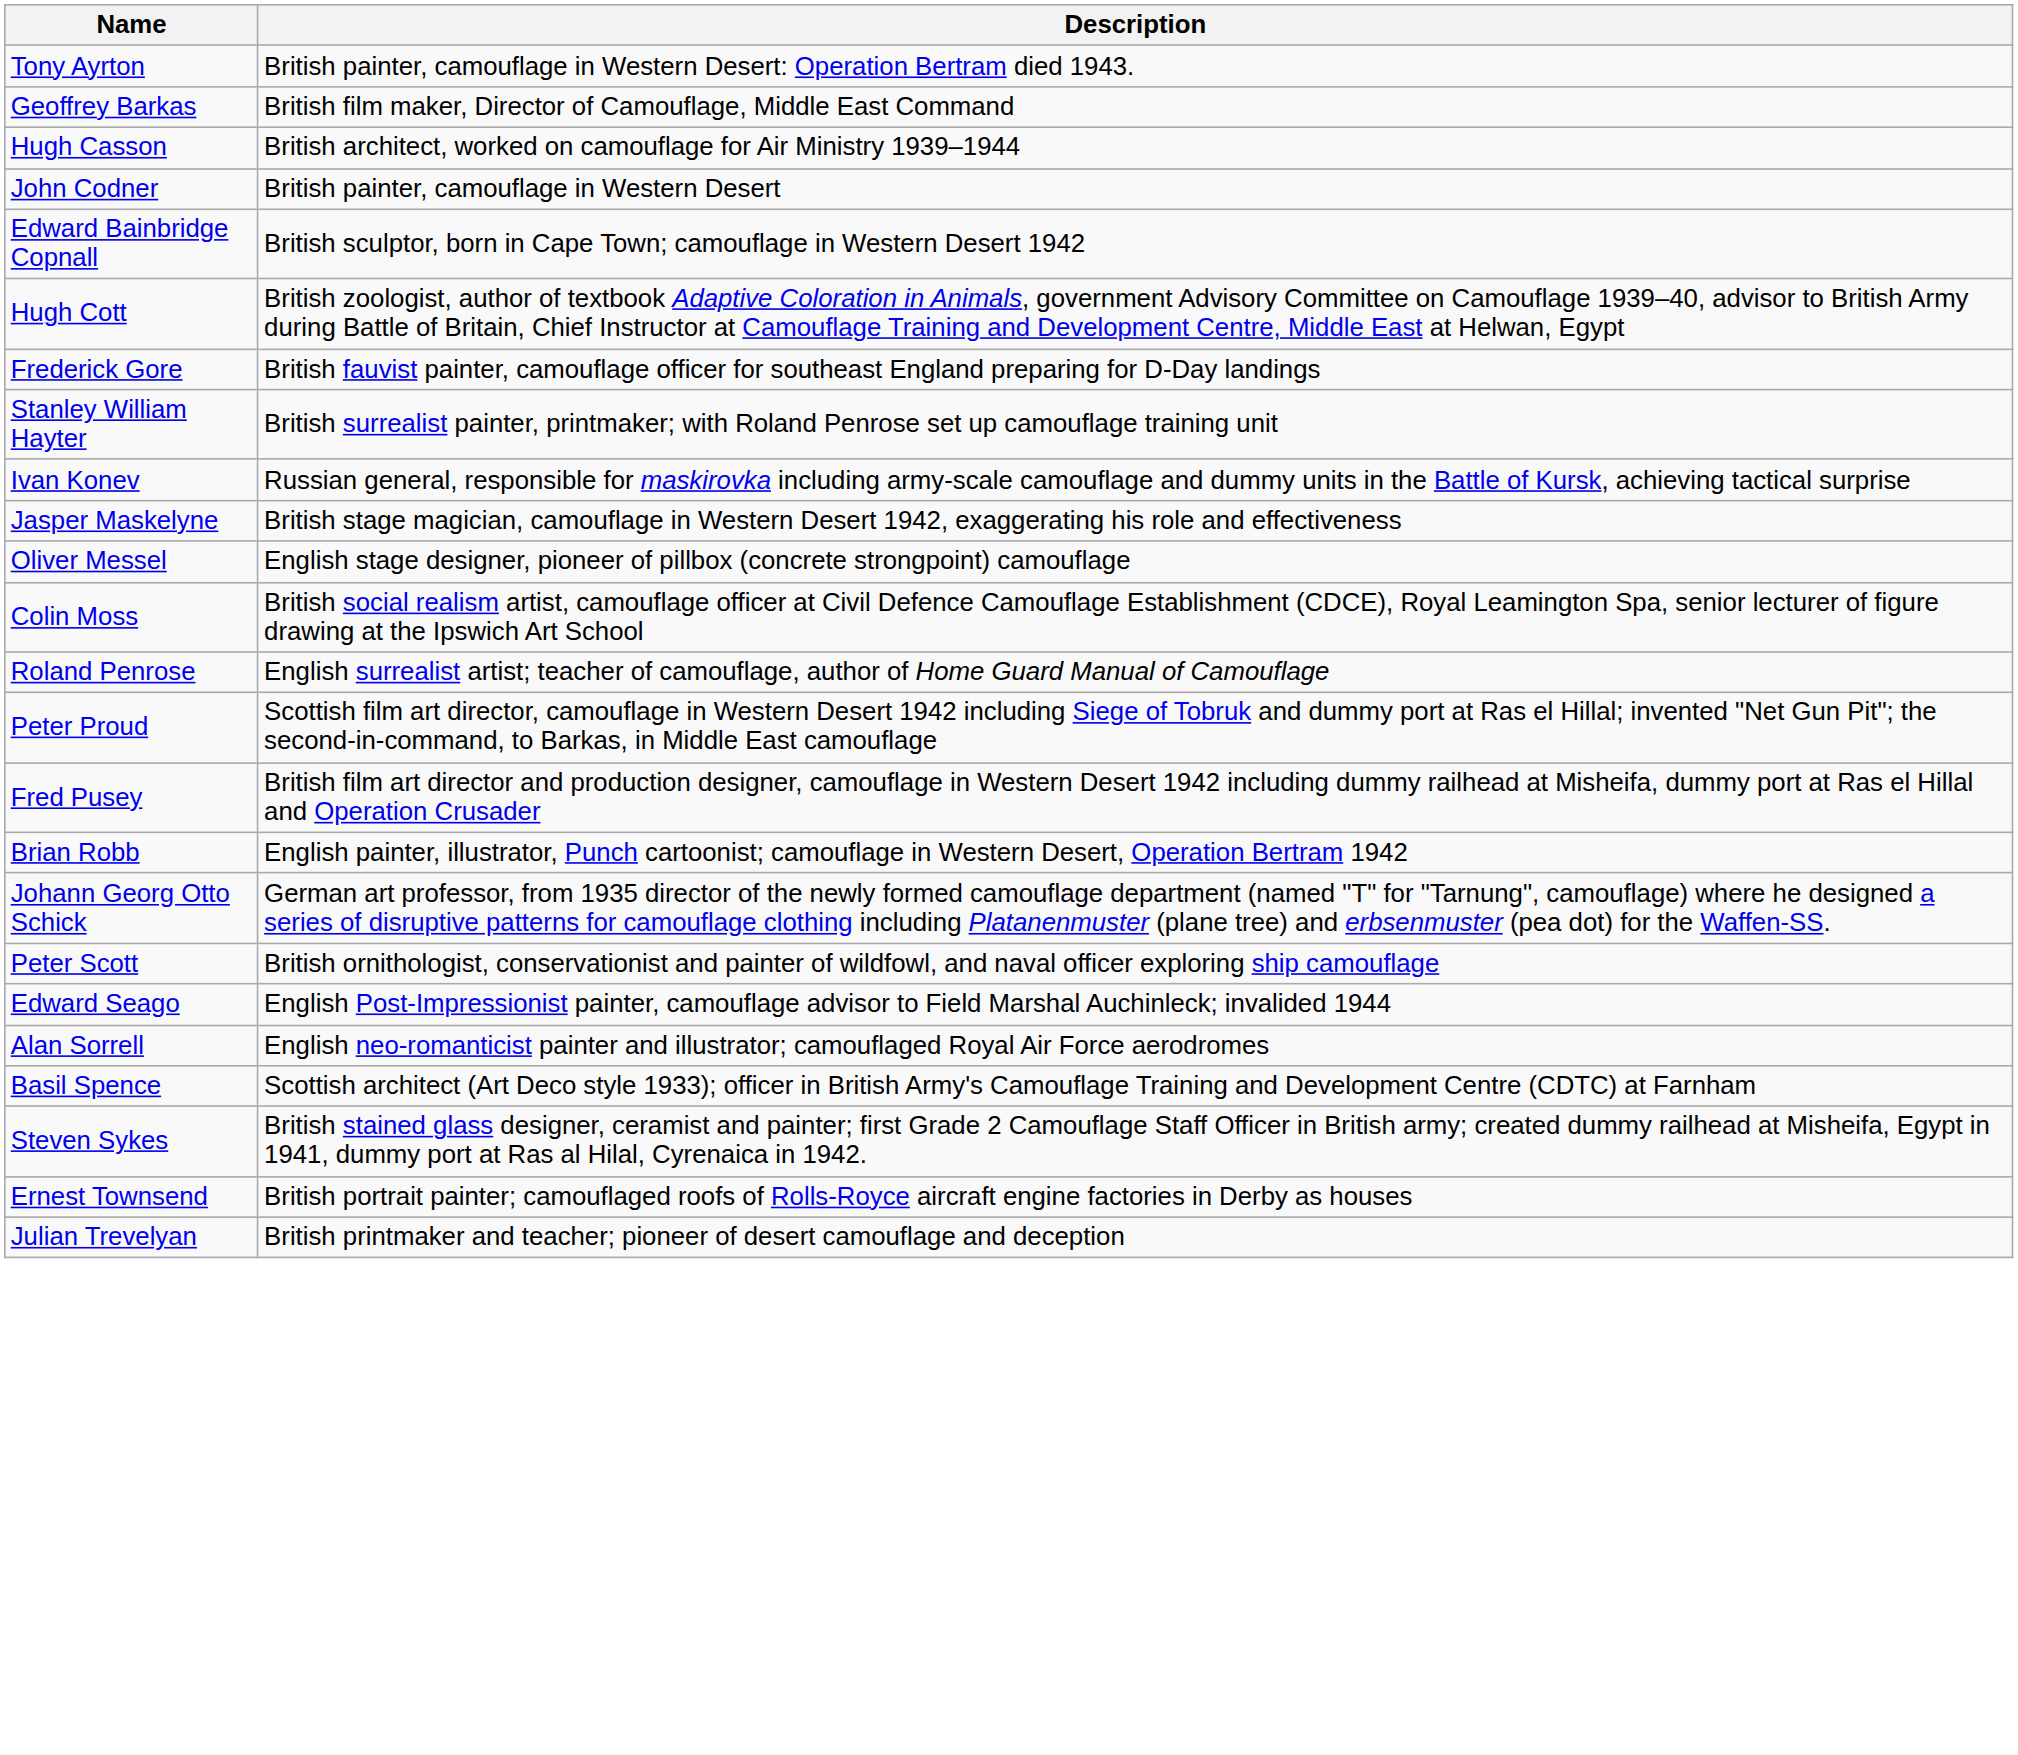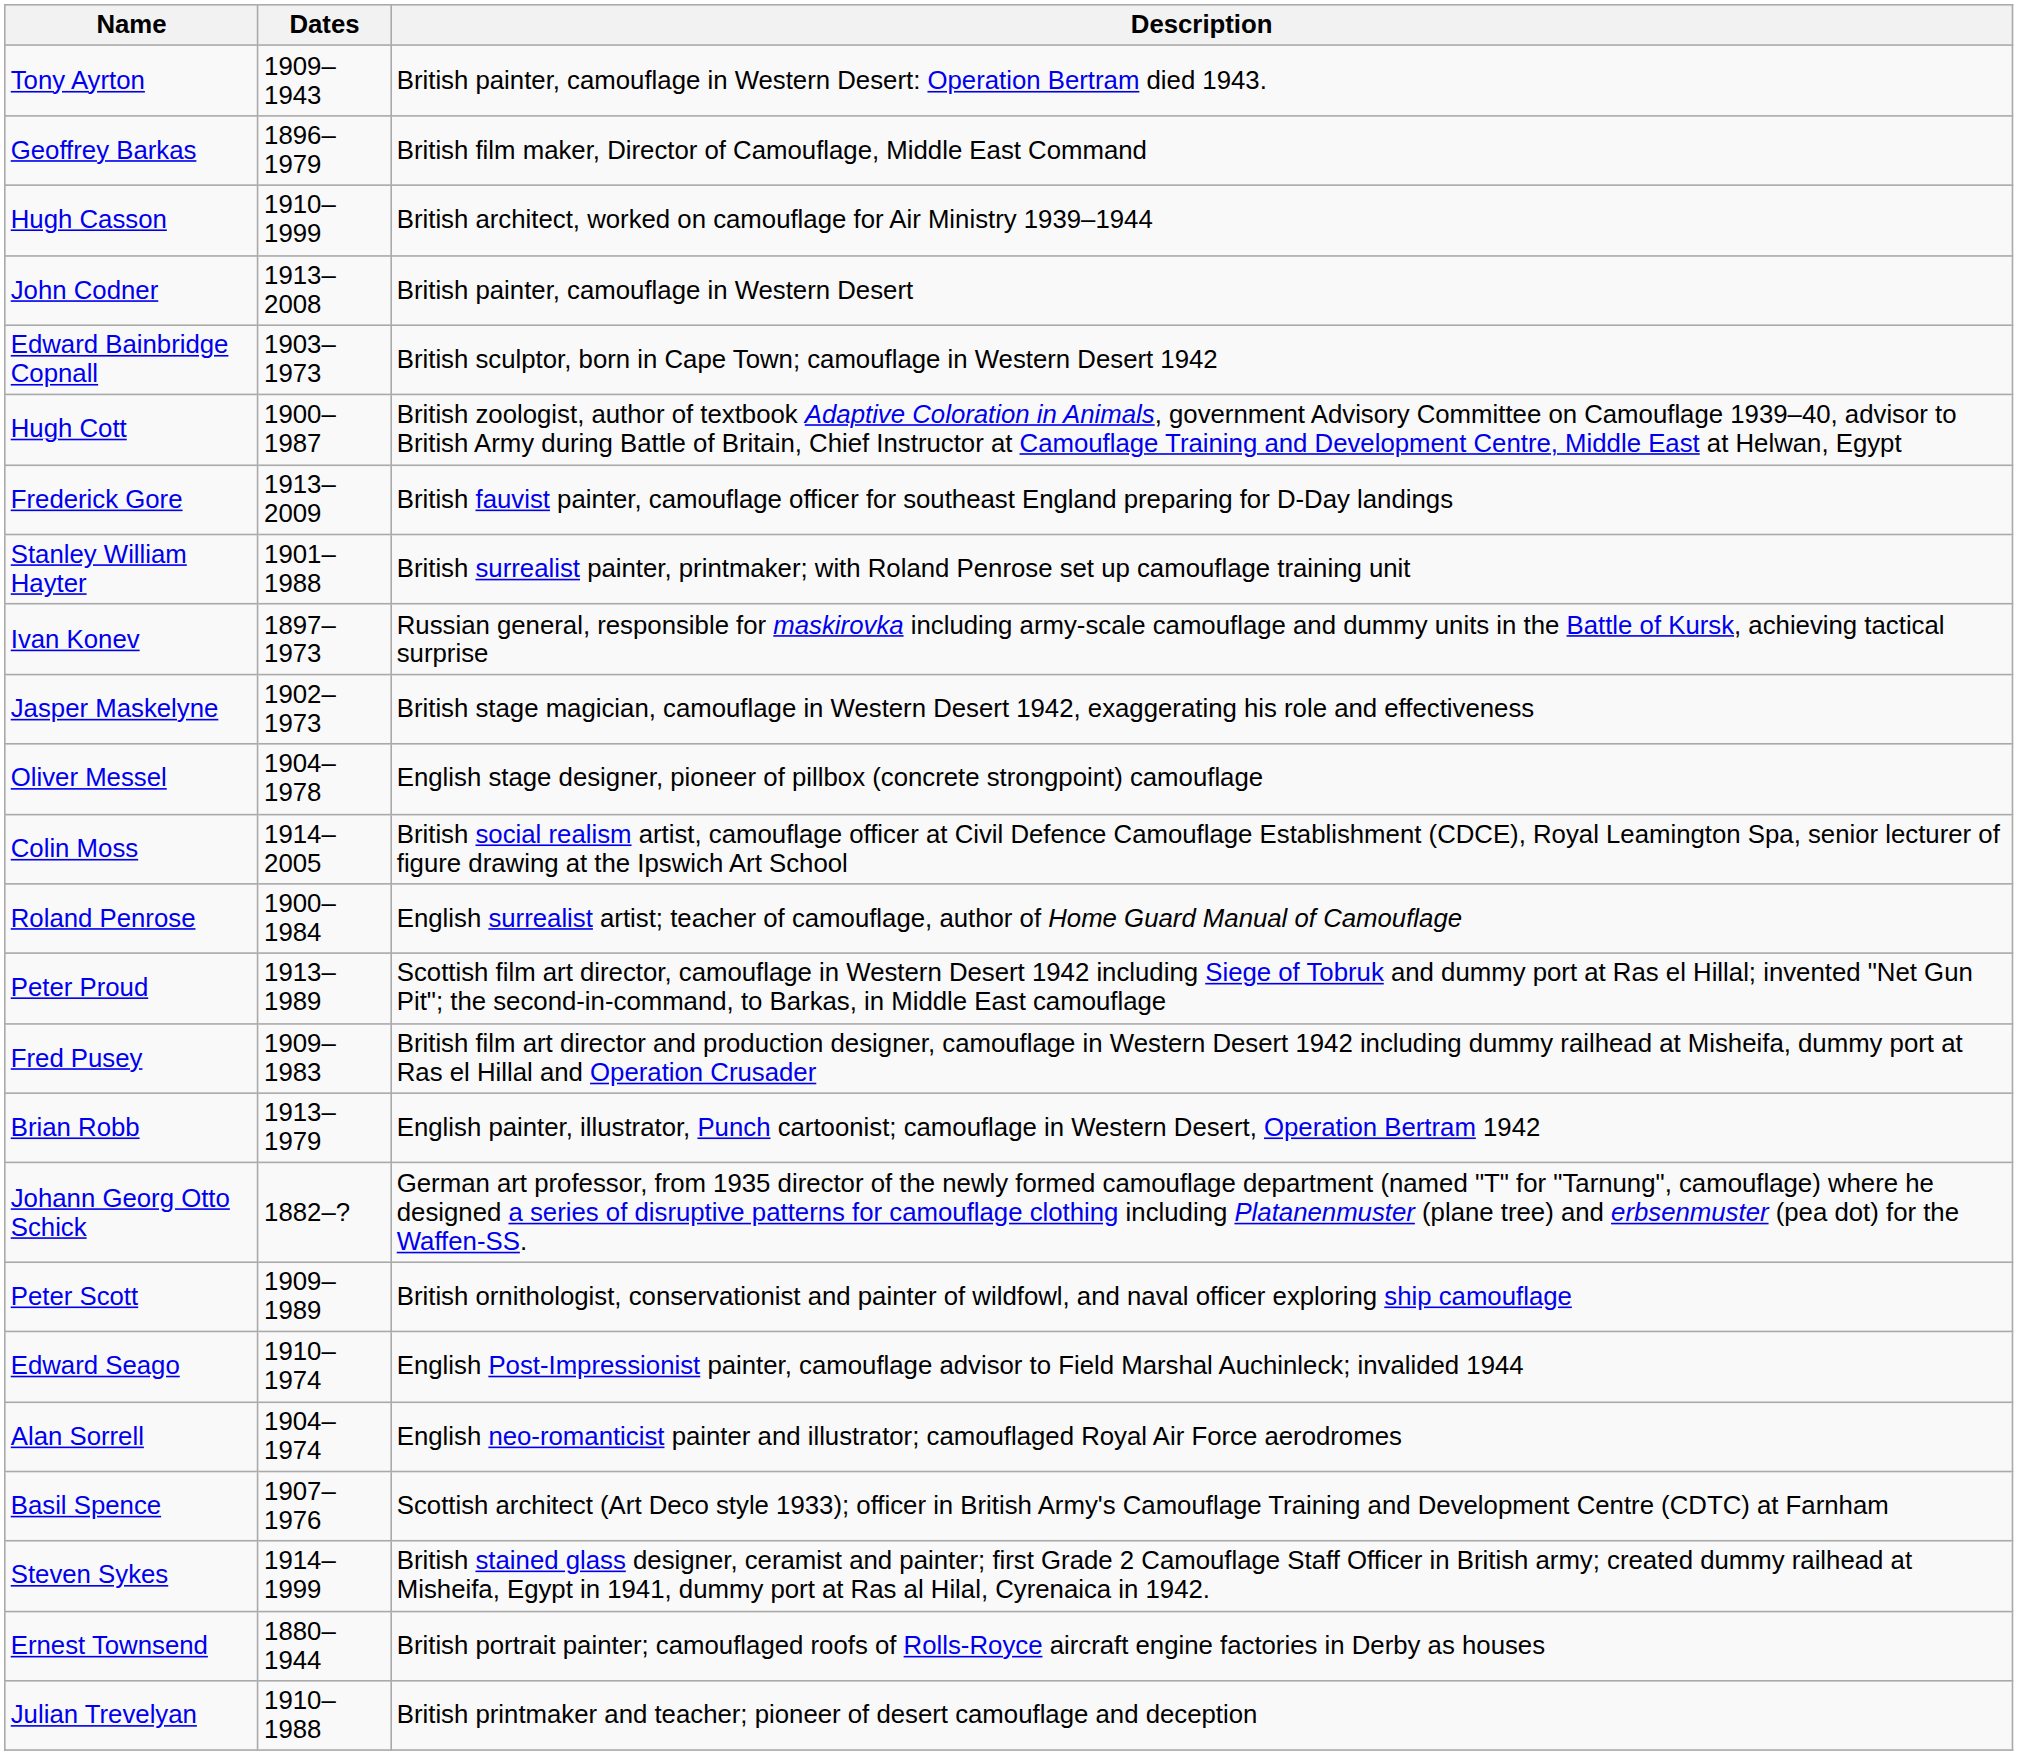 <table class="wikitable" border="1">
 <tr>
 <th scope="col" width=150px>Name</th>
+<th scope="col" width=75px>Dates</th>
 <th scope="col">Description</th>
 </tr>
 <tr>
 <td><a href='#'>Tony Ayrton</a></td>
+<td>1909–1943</td>
 <td>British painter, camouflage in Western Desert: <a href='#'>Operation Bertram</a> died 1943.</td>
 </tr>
 <tr>
 <td><a href='#'>Geoffrey Barkas</a></td>
+<td>1896–1979</td>
 <td>British film maker, Director of Camouflage, Middle East Command</td>
 </tr>
 <tr>
 <td><a href='#'>Hugh Casson</a></td>
+<td>1910–1999</td>
 <td>British architect, worked on camouflage for Air Ministry 1939–1944</td>
 </tr>
 <tr>
 <td><a href='#'>John Codner</a></td>
+<td>1913–2008</td>
 <td>British painter,  camouflage in Western Desert</td>
 </tr>
 <tr>
 <td><a href='#'>Edward Bainbridge Copnall</a></td>
+<td>1903–1973</td>
 <td>British sculptor, born in Cape Town; camouflage in Western Desert 1942</td>
 </tr>
 <tr>
 <td><a href='#'>Hugh Cott</a></td>
+<td>1900–1987</td>
 <td>British zoologist, author of textbook <em><a href='#'>Adaptive Coloration in Animals</a></em>, government Advisory Committee on Camouflage 1939–40, advisor to British Army during Battle of Britain, Chief Instructor at <a href='#'>Camouflage Training and Development Centre, Middle East</a> at Helwan, Egypt</td>
 </tr>
 <tr>
 <td><a href='#'>Frederick Gore</a></td>
+<td>1913–2009</td>
 <td>British <a href='#'>fauvist</a> painter, camouflage officer for southeast England preparing for D-Day landings</td>
 </tr>
 <tr>
 <td><a href='#'>Stanley William Hayter</a></td>
+<td>1901–1988</td>
 <td>British <a href='#'>surrealist</a> painter, printmaker; with Roland Penrose set up camouflage training unit</td>
 </tr>
 <tr>
 <td><a href='#'>Ivan Konev</a></td>
+<td>1897–1973</td>
 <td>Russian general, responsible for <em><a href='#'>maskirovka</a></em> including army-scale camouflage and dummy units in the <a href='#'>Battle of Kursk</a>, achieving tactical surprise</td>
 </tr>
 <tr>
 <td><a href='#'>Jasper Maskelyne</a></td>
+<td>1902–1973</td>
 <td>British stage magician, camouflage in Western Desert 1942, exaggerating his role and effectiveness</td>
 </tr>
 <tr>
 <td><a href='#'>Oliver Messel</a></td>
+<td>1904–1978</td>
 <td>English stage designer, pioneer of pillbox (concrete strongpoint) camouflage</td>
 </tr>
 <tr>
 <td><a href='#'>Colin Moss</a></td>
+<td>1914–2005</td>
 <td>British <a href='#'>social realism</a> artist, camouflage officer at Civil Defence Camouflage Establishment (CDCE), Royal Leamington Spa, senior lecturer of figure drawing at the Ipswich Art School</td>
 </tr>
 <tr>
 <td><a href='#'>Roland Penrose</a></td>
+<td>1900–1984</td>
 <td>English <a href='#'>surrealist</a> artist; teacher of camouflage, author of <em>Home Guard Manual of Camouflage</em></td>
 </tr>
 <tr>
 <td><a href='#'>Peter Proud</a></td>
+<td>1913–1989</td>
 <td>Scottish film art director, camouflage in Western Desert 1942 including <a href='#'>Siege of Tobruk</a> and dummy port at Ras el Hillal; invented "Net Gun Pit"; the second-in-command, to Barkas, in Middle East camouflage</td>
 </tr>
 <tr>
 <td><a href='#'>Fred Pusey</a></td>
+<td>1909–1983</td>
 <td>British film art director and production designer, camouflage in Western Desert 1942 including dummy railhead at Misheifa, dummy port at Ras el Hillal and <a href='#'>Operation Crusader</a></td>
 </tr>
 <tr>
 <td><a href='#'>Brian Robb</a></td>
+<td>1913–1979</td>
 <td>English painter, illustrator, <a href='#'>Punch</a> cartoonist;  camouflage in Western Desert, <a href='#'>Operation Bertram</a> 1942</td>
 </tr>
 <tr>
 <td><a href='#'>Johann Georg Otto Schick</a></td>
+<td>1882–?</td>
 <td>German art professor, from 1935 director of the newly formed camouflage department (named "T" for "Tarnung", camouflage) where he designed <a href='#'>a series of disruptive patterns for camouflage clothing</a> including <em><a href='#'>Platanenmuster</a></em> (plane tree) and <em><a href='#'>erbsenmuster</a></em> (pea dot) for the <a href='#'>Waffen-SS</a>.</td>
 </tr>
 <tr>
 <td><a href='#'>Peter Scott</a></td>
+<td>1909–1989</td>
 <td>British ornithologist, conservationist and painter of wildfowl, and naval officer exploring <a href='#'>ship camouflage</a></td>
 </tr>
 <tr>
 <td><a href='#'>Edward Seago</a></td>
+<td>1910–1974</td>
 <td>English <a href='#'>Post-Impressionist</a> painter, camouflage advisor to Field Marshal Auchinleck; invalided 1944</td>
 </tr>
 <tr>
 <td><a href='#'>Alan Sorrell</a></td>
+<td>1904–1974</td>
 <td>English <a href='#'>neo-romanticist</a> painter and illustrator; camouflaged Royal Air Force aerodromes</td>
 </tr>
 <tr>
 <td><a href='#'>Basil Spence</a></td>
+<td>1907–1976</td>
 <td>Scottish architect (Art Deco style 1933); officer in British Army's Camouflage Training and Development Centre (CDTC) at Farnham</td>
 </tr>
 <tr>
 <td><a href='#'>Steven Sykes</a></td>
+<td>1914–1999</td>
 <td>British <a href='#'>stained glass</a> designer, ceramist and painter; first Grade 2 Camouflage Staff Officer in British army; created dummy railhead at Misheifa, Egypt in 1941, dummy port at Ras al Hilal, Cyrenaica in 1942.</td>
 </tr>
 <tr>
 <td><a href='#'>Ernest Townsend</a></td>
+<td>1880–1944</td>
 <td>British portrait painter; camouflaged roofs of <a href='#'>Rolls-Royce</a> aircraft engine factories in Derby as houses</td>
 </tr>
 <tr>
 <td><a href='#'>Julian Trevelyan</a></td>
+<td>1910–1988</td>
 <td>British printmaker and teacher; pioneer of desert camouflage and deception</td>
 </tr>
 </table>
